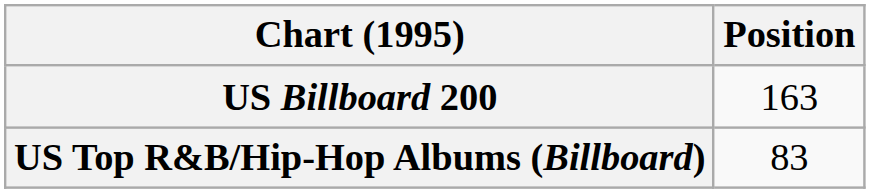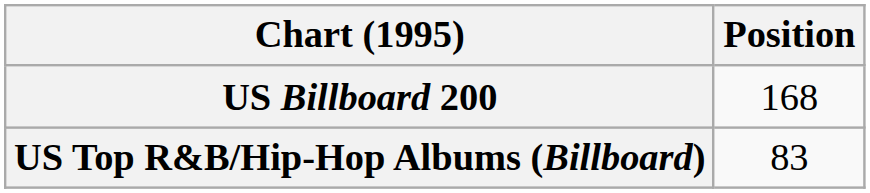 <table class="wikitable sortable plainrowheaders" style="text-align:center">
 <tr>
 <th scope="col">Chart (1995)</th>
 <th scope="col">Position</th>
 </tr>
 <tr>
 <th scope="row">US <em>Billboard</em> 200</th>
-<td>163</td>
+<td>168</td>
 </tr>
 <tr>
 <th scope="row">US Top R&B/Hip-Hop Albums (<em>Billboard</em>)</th>
 <td>83</td>
 </tr>
 </table>
